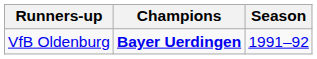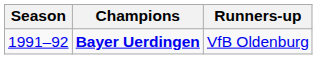 <table class="wikitable">
 <tr>
+<th>Season</th>
+<th>Champions</th>
 <th>Runners-up</th>
-<th>Champions</th>
-<th>Season</th>
 </tr>
 <tr>
+<td><a href='#'>1991–92</a></td>
+<td><strong><a href='#'>Bayer Uerdingen</a></strong></td>
 <td><a href='#'>VfB Oldenburg</a></td>
-<td><strong><a href='#'>Bayer Uerdingen</a></strong></td>
-<td><a href='#'>1991–92</a></td>
 </tr>
 </table>
